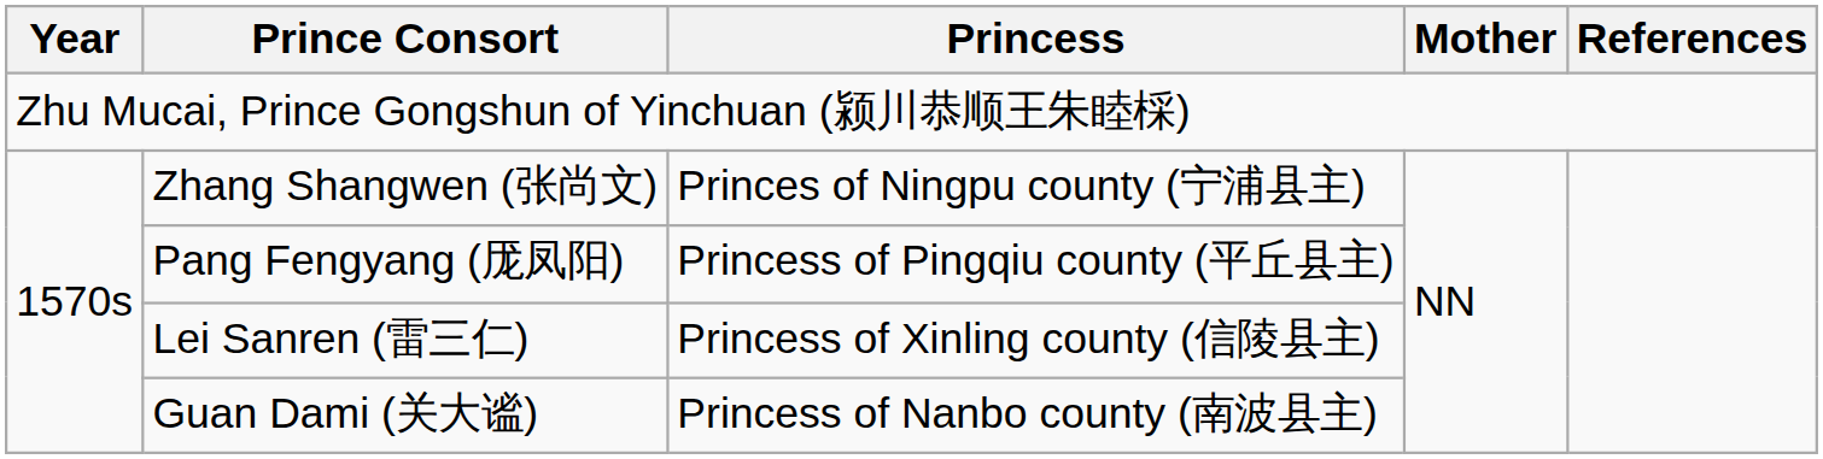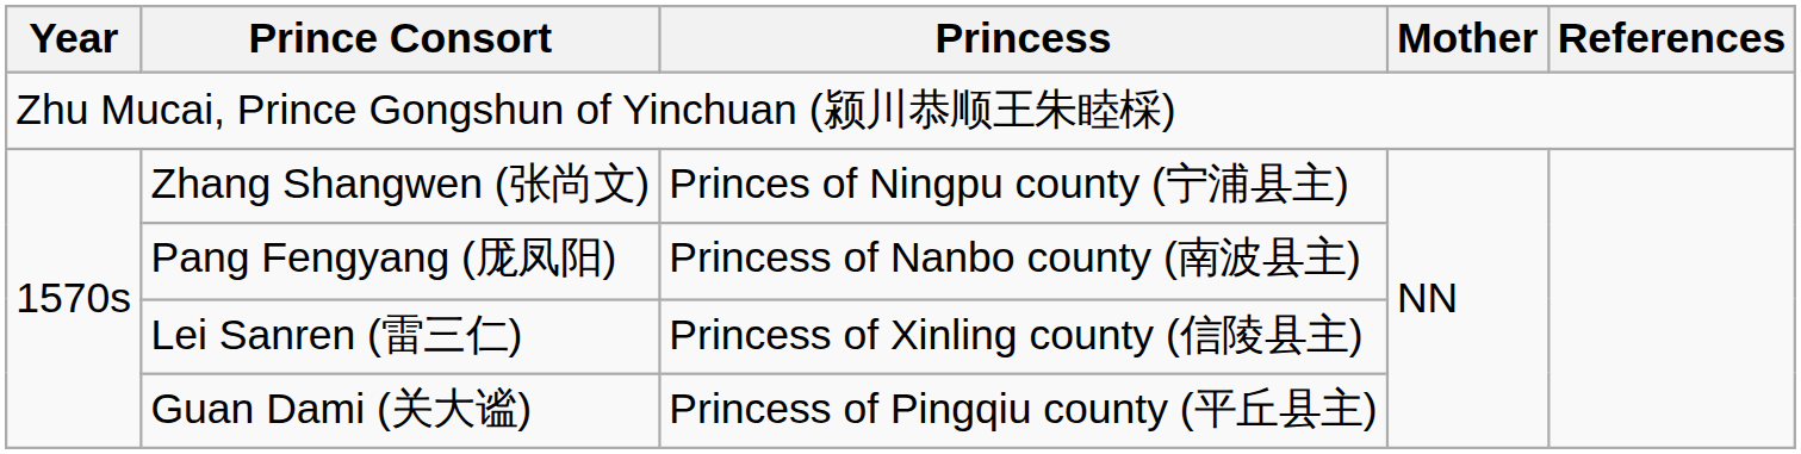 <table class="wikitable">
 <tr>
 <th>Year</th>
 <th>Prince Consort</th>
 <th>Princess</th>
 <th>Mother</th>
 <th>References</th>
 </tr>
 <tr>
 <td colspan="5">Zhu Mucai, Prince Gongshun of Yinchuan (颍川恭顺王朱睦棌)</td>
 </tr>
 <tr>
 <td rowspan="4">1570s</td>
 <td>Zhang Shangwen (张尚文)</td>
 <td>Princes of Ningpu county (宁浦县主)</td>
 <td rowspan="4">NN</td>
 <td rowspan="4"></td>
 </tr>
 <tr>
 <td>Pang Fengyang (厐凤阳)</td>
-<td>Princess of Pingqiu county (平丘县主)</td>
+<td>Princess of Nanbo county (南波县主)</td>
 </tr>
 <tr>
 <td>Lei Sanren (雷三仁)</td>
 <td>Princess of Xinling county (信陵县主)</td>
 </tr>
 <tr>
 <td>Guan Dami (关大谧)</td>
-<td>Princess of Nanbo county (南波县主)</td>
+<td>Princess of Pingqiu county (平丘县主)</td>
 </tr>
 </table>
